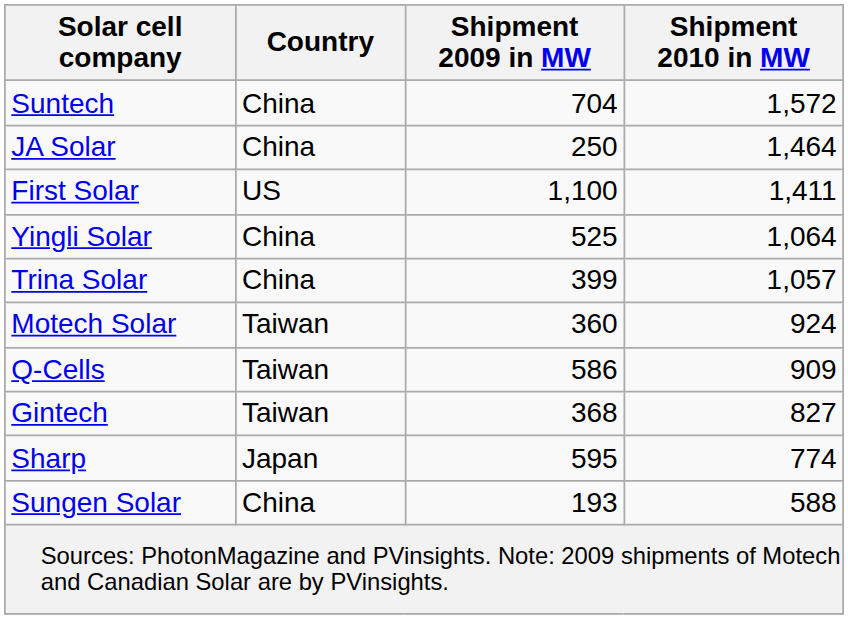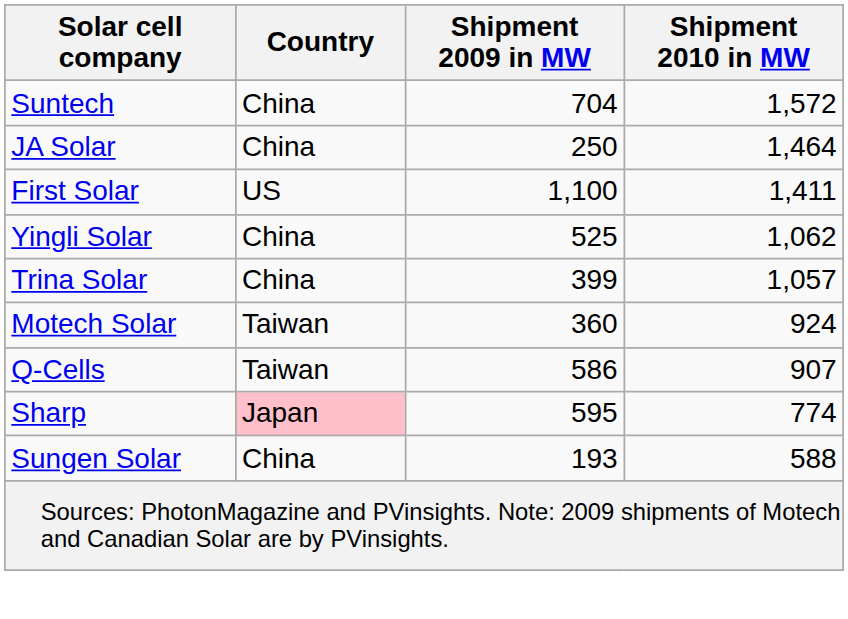 <table class="wikitable" style="text-align: right; width: 480px;">
 <tr>
 <th>Solar cell<br>company</th>
 <th>Country</th>
 <th>Shipment<br>2009 in <a href='#'>MW</a></th>
 <th>Shipment<br>2010 in <a href='#'>MW</a></th>
 </tr>
 <tr>
 <td align=left><a href='#'>Suntech</a></td>
 <td align=left> China</td>
 <td>704</td>
 <td>1,572</td>
 </tr>
 <tr>
 <td align=left><a href='#'>JA Solar</a></td>
 <td align=left> China</td>
 <td>250</td>
 <td>1,464</td>
 </tr>
 <tr>
 <td align=left><a href='#'>First Solar</a></td>
 <td align=left> US</td>
 <td>1,100</td>
 <td>1,411</td>
 </tr>
 <tr>
 <td align=left><a href='#'>Yingli Solar</a></td>
 <td align=left> China</td>
 <td>525</td>
-<td>1,064</td>
+<td>1,062</td>
 </tr>
 <tr>
 <td align=left><a href='#'>Trina Solar</a></td>
 <td align=left> China</td>
 <td>399</td>
 <td>1,057</td>
 </tr>
 <tr>
 <td align=left><a href='#'>Motech Solar</a></td>
 <td align=left> Taiwan</td>
 <td>360</td>
 <td>924</td>
 </tr>
 <tr>
 <td align=left><a href='#'>Q-Cells</a></td>
 <td align=left> Taiwan</td>
 <td>586</td>
-<td>909</td>
-</tr>
-<tr>
-<td align=left><a href='#'>Gintech</a></td>
-<td align=left> Taiwan</td>
-<td>368</td>
-<td>827</td>
+<td>907</td>
 </tr>
 <tr>
 <td align=left><a href='#'>Sharp</a></td>
-<td align=left> Japan</td>
+<td align=left style="background: pink;"> Japan</td>
 <td>595</td>
 <td>774</td>
 </tr>
 <tr>
 <td align=left><a href='#'>Sungen Solar</a></td>
 <td align=left> China</td>
 <td>193</td>
 <td>588</td>
 </tr>
 <tr>
 <td colspan=4 style="font-size: 0.85em; padding: 10px 0 10px 20px; background-color: #f2f2f2; text-align: left; ">Sources: PhotonMagazine and PVinsights. Note: 2009 shipments of Motech and Canadian Solar are by PVinsights.</td>
 </tr>
 </table>
